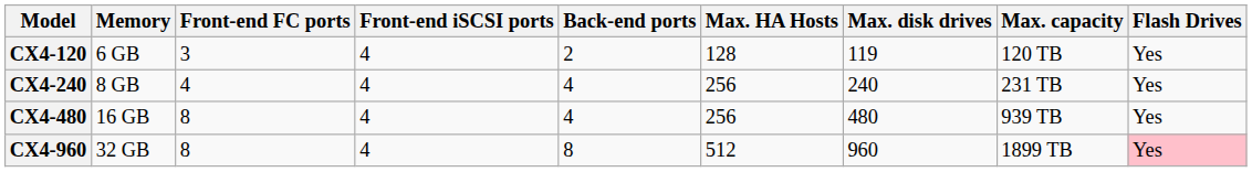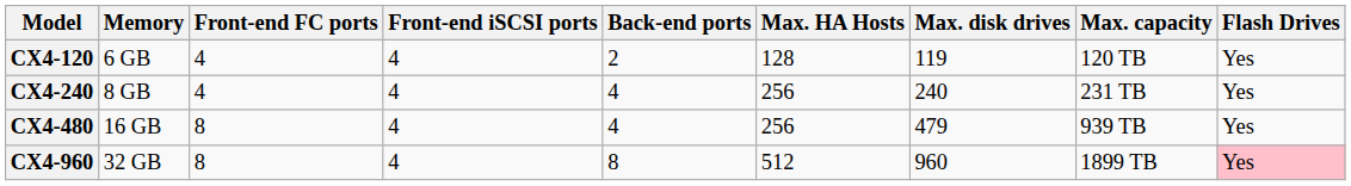 <table class="wikitable">
 <tr>
 <th>Model</th>
 <th>Memory</th>
 <th>Front-end FC ports</th>
 <th>Front-end iSCSI ports</th>
 <th>Back-end ports</th>
 <th>Max. HA Hosts</th>
 <th>Max. disk drives</th>
 <th>Max. capacity</th>
 <th>Flash Drives</th>
 </tr>
 <tr>
 <th>CX4-120</th>
 <td>6 GB</td>
-<td>3</td>
+<td>4</td>
 <td>4</td>
 <td>2</td>
 <td>128</td>
 <td>119</td>
 <td>120 TB</td>
 <td>Yes</td>
 </tr>
 <tr>
 <th>CX4-240</th>
 <td>8 GB</td>
 <td>4</td>
 <td>4</td>
 <td>4</td>
 <td>256</td>
 <td>240</td>
 <td>231 TB</td>
 <td>Yes</td>
 </tr>
 <tr>
 <th>CX4-480</th>
 <td>16 GB</td>
 <td>8</td>
 <td>4</td>
 <td>4</td>
 <td>256</td>
-<td>480</td>
+<td>479</td>
 <td>939 TB</td>
 <td>Yes</td>
 </tr>
 <tr>
 <th>CX4-960</th>
 <td>32 GB</td>
 <td>8</td>
 <td>4</td>
 <td>8</td>
 <td>512</td>
 <td>960</td>
 <td>1899 TB</td>
 <td style="background: pink;">Yes</td>
 </tr>
 </table>
